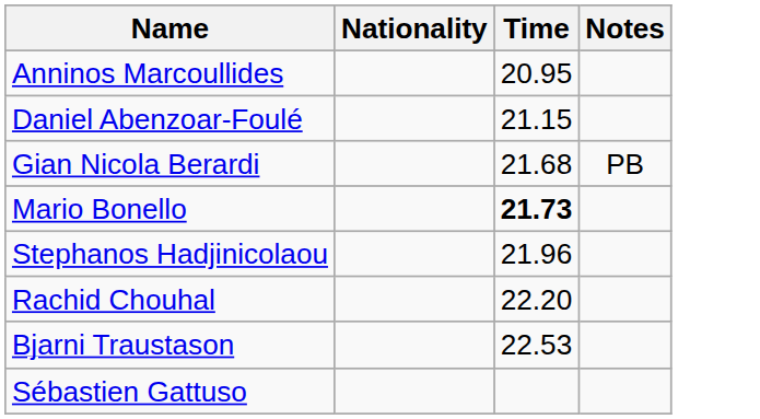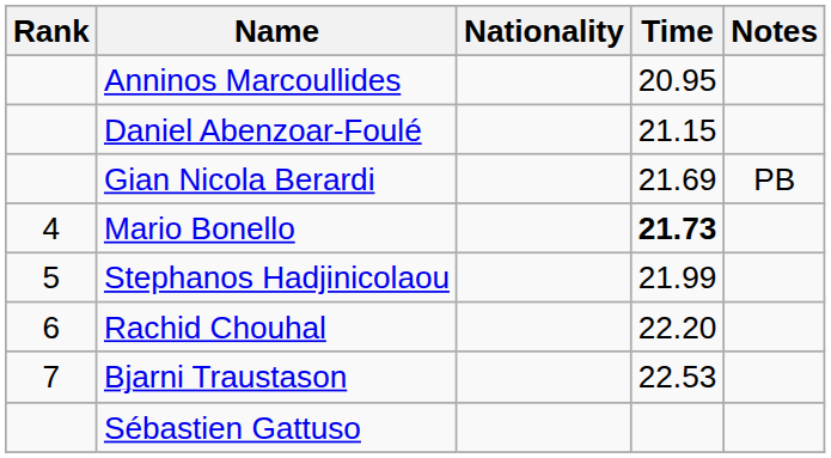 <table class="wikitable sortable" style="text-align:center; font-size:95%">
 <tr>
+<th>Rank</th>
 <th>Name</th>
 <th>Nationality</th>
 <th>Time</th>
 <th>Notes</th>
 </tr>
 <tr>
+<td></td>
 <td align=left><a href='#'>Anninos Marcoullides</a></td>
 <td align=left></td>
 <td>20.95</td>
 <td></td>
 </tr>
 <tr>
+<td></td>
 <td align=left><a href='#'>Daniel Abenzoar-Foulé</a></td>
 <td align=left></td>
 <td>21.15</td>
 <td></td>
 </tr>
 <tr>
+<td></td>
 <td align=left><a href='#'>Gian Nicola Berardi</a></td>
 <td align=left></td>
-<td>21.68</td>
+<td>21.69</td>
 <td>PB</td>
 </tr>
 <tr>
+<td>4</td>
 <td align=left><a href='#'>Mario Bonello</a></td>
 <td align=left></td>
 <td><strong>21.73</strong></td>
 <td></td>
 </tr>
 <tr>
+<td>5</td>
 <td align=left><a href='#'>Stephanos Hadjinicolaou</a></td>
 <td align=left></td>
-<td>21.96</td>
+<td>21.99</td>
 <td></td>
 </tr>
 <tr>
+<td>6</td>
 <td align=left><a href='#'>Rachid Chouhal</a></td>
 <td align=left></td>
 <td>22.20</td>
 <td></td>
 </tr>
 <tr>
+<td>7</td>
 <td align=left><a href='#'>Bjarni Traustason</a></td>
 <td align=left></td>
 <td>22.53</td>
 <td></td>
 </tr>
 <tr>
+<td></td>
 <td align=left><a href='#'>Sébastien Gattuso</a></td>
 <td align=left></td>
 <td></td>
 <td></td>
 </tr>
 </table>
